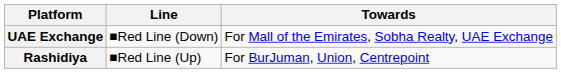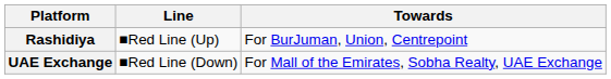 <table border="1" cellspacing="0" cellpadding="3" frame="hsides" rules="rows" style="" class="wikitable">
 <tr>
 <th>Platform</th>
 <th>Line</th>
 <th>Towards</th>
 </tr>
 <tr>
+<th>Rashidiya</th>
+<td><span>■</span>Red Line (Up)</td>
+<td>For <a href='#'>BurJuman</a>, <a href='#'>Union</a>, <a href='#'>Centrepoint</a></td>
+</tr>
+<tr>
 <th>UAE Exchange</th>
 <td><span>■</span>Red Line (Down)</td>
 <td>For <a href='#'>Mall of the Emirates</a>, <a href='#'>Sobha Realty</a>, <a href='#'>UAE Exchange</a></td>
 </tr>
-<tr>
-<th>Rashidiya</th>
-<td><span>■</span>Red Line (Up)</td>
-<td>For <a href='#'>BurJuman</a>, <a href='#'>Union</a>, <a href='#'>Centrepoint</a></td>
-</tr>
 </table>
